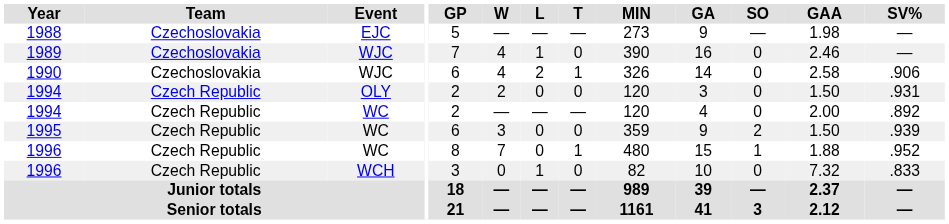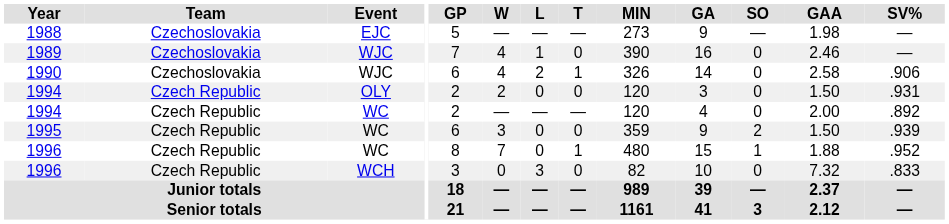 <table border="0" cellpadding="1" cellspacing="0" ID="Table3" style="text-align:center; width:60em">
 <tr ALIGN="center" bgcolor="#e0e0e0">
 <th>Year</th>
 <th>Team</th>
 <th>Event</th>
 <th rowspan="99" bgcolor="#ffffff"></th>
 <th>GP</th>
 <th>W</th>
 <th>L</th>
 <th>T</th>
 <th>MIN</th>
 <th>GA</th>
 <th>SO</th>
 <th>GAA</th>
 <th>SV%</th>
 </tr>
 <tr>
 <td><a href='#'>1988</a></td>
 <td><a href='#'>Czechoslovakia</a></td>
 <td><a href='#'>EJC</a></td>
 <td>5</td>
 <td>—</td>
 <td>—</td>
 <td>—</td>
 <td>273</td>
 <td>9</td>
 <td>—</td>
 <td>1.98</td>
 <td>—</td>
 </tr>
 <tr bgcolor="#f0f0f0">
 <td><a href='#'>1989</a></td>
 <td><a href='#'>Czechoslovakia</a></td>
 <td><a href='#'>WJC</a></td>
 <td>7</td>
 <td>4</td>
 <td>1</td>
 <td>0</td>
 <td>390</td>
 <td>16</td>
 <td>0</td>
 <td>2.46</td>
 <td>—</td>
 </tr>
 <tr>
 <td><a href='#'>1990</a></td>
 <td>Czechoslovakia</td>
 <td>WJC</td>
 <td>6</td>
 <td>4</td>
 <td>2</td>
 <td>1</td>
 <td>326</td>
 <td>14</td>
 <td>0</td>
 <td>2.58</td>
 <td>.906</td>
 </tr>
 <tr bgcolor="#f0f0f0">
 <td><a href='#'>1994</a></td>
 <td><a href='#'>Czech Republic</a></td>
 <td><a href='#'>OLY</a></td>
 <td>2</td>
 <td>2</td>
 <td>0</td>
 <td>0</td>
 <td>120</td>
 <td>3</td>
 <td>0</td>
 <td>1.50</td>
 <td>.931</td>
 </tr>
 <tr>
 <td><a href='#'>1994</a></td>
 <td>Czech Republic</td>
 <td><a href='#'>WC</a></td>
 <td>2</td>
 <td>—</td>
 <td>—</td>
 <td>—</td>
 <td>120</td>
 <td>4</td>
 <td>0</td>
 <td>2.00</td>
 <td>.892</td>
 </tr>
 <tr bgcolor="#f0f0f0">
 <td><a href='#'>1995</a></td>
 <td>Czech Republic</td>
 <td>WC</td>
 <td>6</td>
 <td>3</td>
 <td>0</td>
 <td>0</td>
 <td>359</td>
 <td>9</td>
 <td>2</td>
 <td>1.50</td>
 <td>.939</td>
 </tr>
 <tr>
 <td><a href='#'>1996</a></td>
 <td>Czech Republic</td>
 <td>WC</td>
 <td>8</td>
 <td>7</td>
 <td>0</td>
 <td>1</td>
 <td>480</td>
 <td>15</td>
 <td>1</td>
 <td>1.88</td>
 <td>.952</td>
 </tr>
 <tr bgcolor="#f0f0f0">
 <td><a href='#'>1996</a></td>
 <td>Czech Republic</td>
 <td><a href='#'>WCH</a></td>
 <td>3</td>
 <td>0</td>
-<td>1</td>
+<td>3</td>
 <td>0</td>
 <td>82</td>
 <td>10</td>
 <td>0</td>
 <td>7.32</td>
 <td>.833</td>
 </tr>
 <tr bgcolor="#e0e0e0">
 <th colspan=3>Junior totals</th>
 <th>18</th>
 <th>—</th>
 <th>—</th>
 <th>—</th>
 <th>989</th>
 <th>39</th>
 <th>—</th>
 <th>2.37</th>
 <th>—</th>
 </tr>
 <tr bgcolor="#e0e0e0">
 <th colspan=3>Senior totals</th>
 <th>21</th>
 <th>—</th>
 <th>—</th>
 <th>—</th>
 <th>1161</th>
 <th>41</th>
 <th>3</th>
 <th>2.12</th>
 <th>—</th>
 </tr>
 </table>
